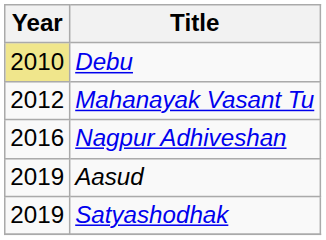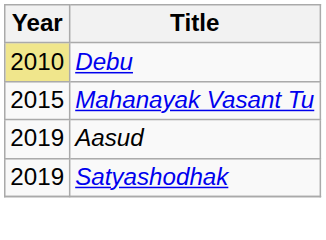 <table class="wikitable sortable">
 <tr>
 <th>Year</th>
 <th>Title</th>
 </tr>
 <tr>
 <td style="background: khaki;">2010</td>
 <td><em><a href='#'>Debu</a></em></td>
 </tr>
 <tr>
-<td>2012</td>
+<td>2015</td>
 <td><em><a href='#'>Mahanayak Vasant Tu</a></em></td>
-</tr>
-<tr>
-<td>2016</td>
-<td><em><a href='#'>Nagpur Adhiveshan</a></em></td>
 </tr>
 <tr>
 <td>2019</td>
 <td><em>Aasud</em></td>
 </tr>
 <tr>
 <td>2019</td>
 <td><em><a href='#'>Satyashodhak</a></em></td>
 </tr>
 <tr>
 </tr>
 </table>
